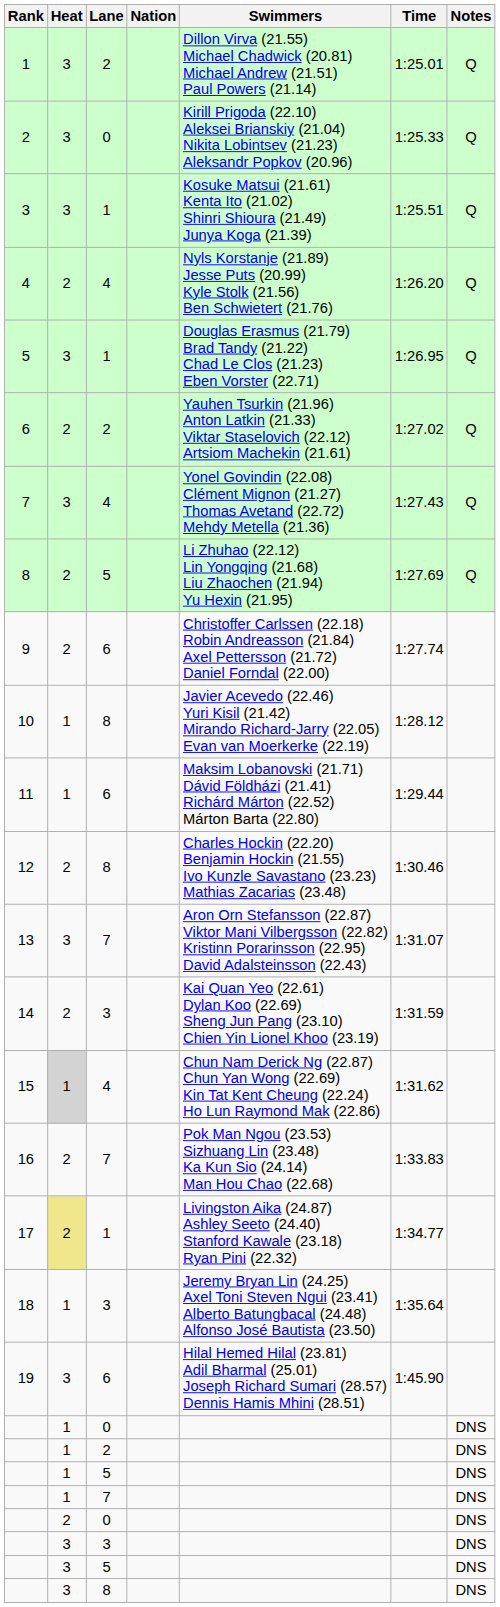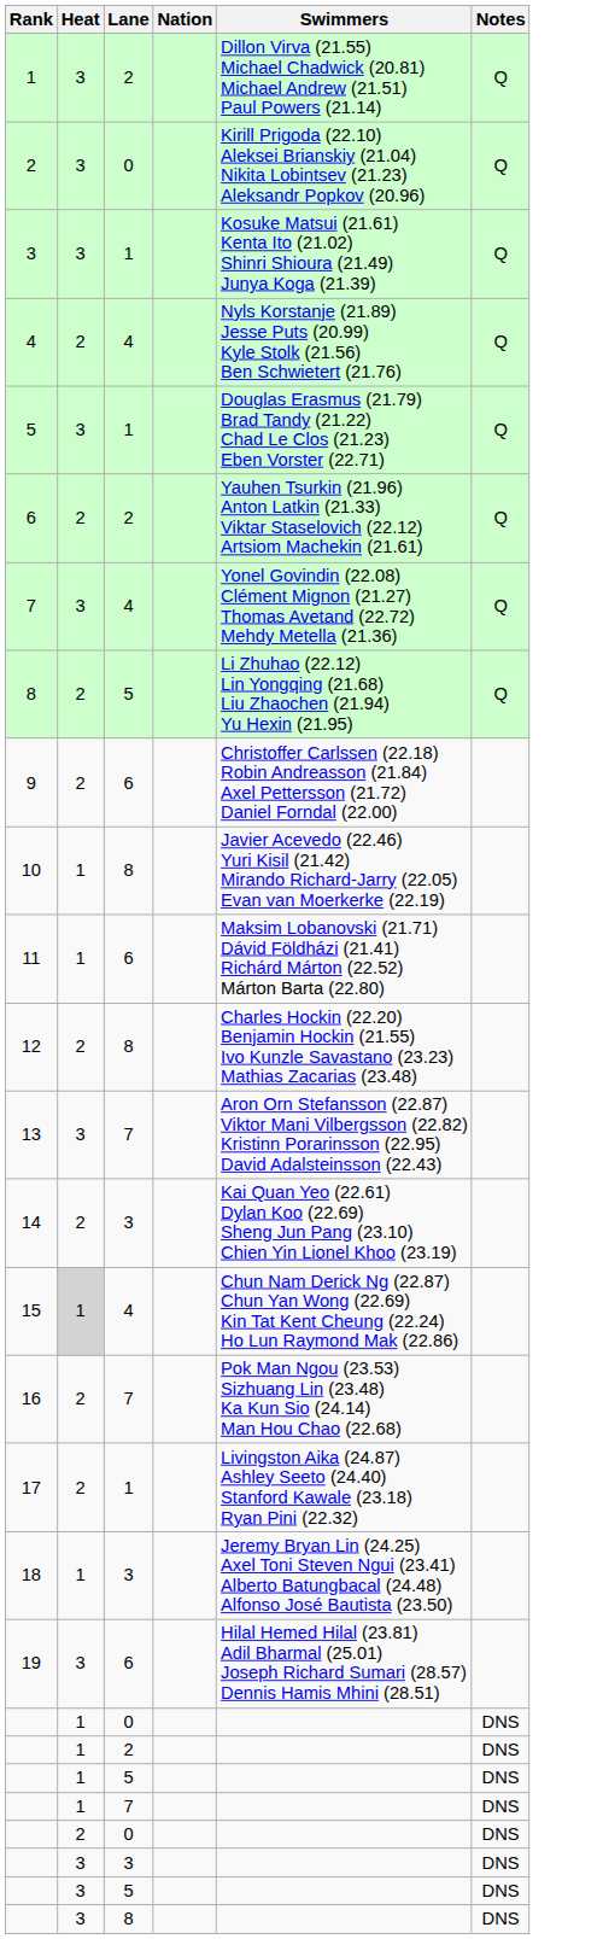 <table class="wikitable sortable" style="text-align:center">
 <tr>
 <th>Rank</th>
 <th>Heat</th>
 <th>Lane</th>
 <th>Nation</th>
 <th>Swimmers</th>
-<th>Time</th>
 <th>Notes</th>
 </tr>
 <tr bgcolor=ccffcc>
 <td>1</td>
 <td>3</td>
 <td>2</td>
 <td align=left></td>
 <td align=left><a href='#'>Dillon Virva</a> (21.55)<br><a href='#'>Michael Chadwick</a> (20.81)<br><a href='#'>Michael Andrew</a> (21.51)<br><a href='#'>Paul Powers</a> (21.14)</td>
-<td>1:25.01</td>
 <td>Q</td>
 </tr>
 <tr bgcolor=ccffcc>
 <td>2</td>
 <td>3</td>
 <td>0</td>
 <td align=left></td>
 <td align=left><a href='#'>Kirill Prigoda</a> (22.10)<br><a href='#'>Aleksei Brianskiy</a> (21.04)<br><a href='#'>Nikita Lobintsev</a> (21.23)<br><a href='#'>Aleksandr Popkov</a> (20.96)</td>
-<td>1:25.33</td>
 <td>Q</td>
 </tr>
 <tr bgcolor=ccffcc>
 <td>3</td>
 <td>3</td>
 <td>1</td>
 <td align=left></td>
 <td align=left><a href='#'>Kosuke Matsui</a> (21.61)<br><a href='#'>Kenta Ito</a> (21.02)<br><a href='#'>Shinri Shioura</a> (21.49)<br><a href='#'>Junya Koga</a> (21.39)</td>
-<td>1:25.51</td>
 <td>Q</td>
 </tr>
 <tr bgcolor=ccffcc>
 <td>4</td>
 <td>2</td>
 <td>4</td>
 <td align=left></td>
 <td align=left><a href='#'>Nyls Korstanje</a> (21.89)<br><a href='#'>Jesse Puts</a> (20.99)<br><a href='#'>Kyle Stolk</a> (21.56)<br><a href='#'>Ben Schwietert</a> (21.76)</td>
-<td>1:26.20</td>
 <td>Q</td>
 </tr>
 <tr bgcolor=ccffcc>
 <td>5</td>
 <td>3</td>
 <td>1</td>
 <td align=left></td>
 <td align=left><a href='#'>Douglas Erasmus</a> (21.79)<br><a href='#'>Brad Tandy</a> (21.22)<br><a href='#'>Chad Le Clos</a> (21.23)<br><a href='#'>Eben Vorster</a> (22.71)</td>
-<td>1:26.95</td>
 <td>Q</td>
 </tr>
 <tr bgcolor=ccffcc>
 <td>6</td>
 <td>2</td>
 <td>2</td>
 <td align=left></td>
 <td align=left><a href='#'>Yauhen Tsurkin</a> (21.96)<br><a href='#'>Anton Latkin</a> (21.33)<br><a href='#'>Viktar Staselovich</a> (22.12)<br><a href='#'>Artsiom Machekin</a> (21.61)</td>
-<td>1:27.02</td>
 <td>Q</td>
 </tr>
 <tr bgcolor=ccffcc>
 <td>7</td>
 <td>3</td>
 <td>4</td>
 <td align=left></td>
 <td align=left><a href='#'>Yonel Govindin</a> (22.08)<br><a href='#'>Clément Mignon</a> (21.27)<br><a href='#'>Thomas Avetand</a> (22.72)<br><a href='#'>Mehdy Metella</a> (21.36)</td>
-<td>1:27.43</td>
 <td>Q</td>
 </tr>
 <tr bgcolor=ccffcc>
 <td>8</td>
 <td>2</td>
 <td>5</td>
 <td align=left></td>
 <td align=left><a href='#'>Li Zhuhao</a> (22.12)<br><a href='#'>Lin Yongqing</a> (21.68)<br><a href='#'>Liu Zhaochen</a> (21.94)<br><a href='#'>Yu Hexin</a> (21.95)</td>
-<td>1:27.69</td>
 <td>Q</td>
 </tr>
 <tr>
 <td>9</td>
 <td>2</td>
 <td>6</td>
 <td align=left></td>
 <td align=left><a href='#'>Christoffer Carlssen</a> (22.18)<br><a href='#'>Robin Andreasson</a> (21.84)<br><a href='#'>Axel Pettersson</a> (21.72)<br><a href='#'>Daniel Forndal</a> (22.00)</td>
-<td>1:27.74</td>
 <td></td>
 </tr>
 <tr>
 <td>10</td>
 <td>1</td>
 <td>8</td>
 <td align=left></td>
 <td align=left><a href='#'>Javier Acevedo</a> (22.46)<br><a href='#'>Yuri Kisil</a> (21.42)<br><a href='#'>Mirando Richard-Jarry</a> (22.05)<br><a href='#'>Evan van Moerkerke</a> (22.19)</td>
-<td>1:28.12</td>
 <td></td>
 </tr>
 <tr>
 <td>11</td>
 <td>1</td>
 <td>6</td>
 <td align=left></td>
 <td align=left><a href='#'>Maksim Lobanovski</a> (21.71)<br><a href='#'>Dávid Földházi</a> (21.41)<br><a href='#'>Richárd Márton</a> (22.52)<br>Márton Barta (22.80)</td>
-<td>1:29.44</td>
 <td></td>
 </tr>
 <tr>
 <td>12</td>
 <td>2</td>
 <td>8</td>
 <td align=left></td>
 <td align=left><a href='#'>Charles Hockin</a> (22.20)<br><a href='#'>Benjamin Hockin</a> (21.55)<br><a href='#'>Ivo Kunzle Savastano</a> (23.23)<br><a href='#'>Mathias Zacarias</a> (23.48)</td>
-<td>1:30.46</td>
 <td></td>
 </tr>
 <tr>
 <td>13</td>
 <td>3</td>
 <td>7</td>
 <td align=left></td>
 <td align=left><a href='#'>Aron Orn Stefansson</a> (22.87)<br><a href='#'>Viktor Mani Vilbergsson</a> (22.82)<br><a href='#'>Kristinn Porarinsson</a> (22.95)<br><a href='#'>David Adalsteinsson</a> (22.43)</td>
-<td>1:31.07</td>
 <td></td>
 </tr>
 <tr>
 <td>14</td>
 <td>2</td>
 <td>3</td>
 <td align=left></td>
 <td align=left><a href='#'>Kai Quan Yeo</a> (22.61)<br><a href='#'>Dylan Koo</a> (22.69)<br><a href='#'>Sheng Jun Pang</a> (23.10)<br><a href='#'>Chien Yin Lionel Khoo</a> (23.19)</td>
-<td>1:31.59</td>
 <td></td>
 </tr>
 <tr>
 <td>15</td>
 <td style="background: lightgrey;">1</td>
 <td>4</td>
 <td align=left></td>
 <td align=left><a href='#'>Chun Nam Derick Ng</a> (22.87)<br><a href='#'>Chun Yan Wong</a> (22.69)<br><a href='#'>Kin Tat Kent Cheung</a> (22.24)<br><a href='#'>Ho Lun Raymond Mak</a> (22.86)</td>
-<td>1:31.62</td>
 <td></td>
 </tr>
 <tr>
 <td>16</td>
 <td>2</td>
 <td>7</td>
 <td align=left></td>
 <td align=left><a href='#'>Pok Man Ngou</a> (23.53)<br><a href='#'>Sizhuang Lin</a> (23.48)<br><a href='#'>Ka Kun Sio</a> (24.14)<br><a href='#'>Man Hou Chao</a> (22.68)</td>
-<td>1:33.83</td>
 <td></td>
 </tr>
 <tr>
 <td>17</td>
-<td style="background: khaki;">2</td>
+<td>2</td>
 <td>1</td>
 <td align=left></td>
 <td align=left><a href='#'>Livingston Aika</a> (24.87)<br><a href='#'>Ashley Seeto</a> (24.40)<br><a href='#'>Stanford Kawale</a> (23.18)<br><a href='#'>Ryan Pini</a> (22.32)</td>
-<td>1:34.77</td>
 <td></td>
 </tr>
 <tr>
 <td>18</td>
 <td>1</td>
 <td>3</td>
 <td align=left></td>
 <td align=left><a href='#'>Jeremy Bryan Lin</a> (24.25)<br><a href='#'>Axel Toni Steven Ngui</a> (23.41)<br><a href='#'>Alberto Batungbacal</a> (24.48)<br><a href='#'>Alfonso José Bautista</a> (23.50)</td>
-<td>1:35.64</td>
 <td></td>
 </tr>
 <tr>
 <td>19</td>
 <td>3</td>
 <td>6</td>
 <td align=left></td>
 <td align=left><a href='#'>Hilal Hemed Hilal</a> (23.81)<br><a href='#'>Adil Bharmal</a> (25.01)<br><a href='#'>Joseph Richard Sumari</a> (28.57)<br><a href='#'>Dennis Hamis Mhini</a> (28.51)</td>
-<td>1:45.90</td>
 <td></td>
 </tr>
 <tr>
 <td></td>
 <td>1</td>
 <td>0</td>
 <td align=left></td>
-<td></td>
 <td></td>
 <td>DNS</td>
 </tr>
 <tr>
 <td></td>
 <td>1</td>
 <td>2</td>
 <td align=left></td>
 <td></td>
-<td></td>
 <td>DNS</td>
 </tr>
 <tr>
 <td></td>
 <td>1</td>
 <td>5</td>
 <td align=left></td>
-<td></td>
 <td></td>
 <td>DNS</td>
 </tr>
 <tr>
 <td></td>
 <td>1</td>
 <td>7</td>
 <td align=left></td>
 <td></td>
-<td></td>
 <td>DNS</td>
 </tr>
 <tr>
 <td></td>
 <td>2</td>
 <td>0</td>
 <td align=left></td>
-<td></td>
 <td></td>
 <td>DNS</td>
 </tr>
 <tr>
 <td></td>
 <td>3</td>
 <td>3</td>
 <td align=left></td>
 <td></td>
-<td></td>
 <td>DNS</td>
 </tr>
 <tr>
 <td></td>
 <td>3</td>
 <td>5</td>
 <td align=left></td>
-<td></td>
 <td></td>
 <td>DNS</td>
 </tr>
 <tr>
 <td></td>
 <td>3</td>
 <td>8</td>
 <td align=left></td>
 <td></td>
-<td></td>
 <td>DNS</td>
 </tr>
 </table>
